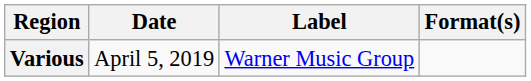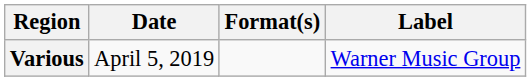 <table class="wikitable plainrowheaders">
 <tr>
 <th scope="col">Region</th>
 <th scope="col">Date</th>
+<th scope="col">Format(s)</th>
 <th scope="col">Label</th>
-<th scope="col">Format(s)</th>
 </tr>
 <tr>
 <th scope="row">Various</th>
 <td>April 5, 2019</td>
+<td></td>
 <td><a href='#'>Warner Music Group</a></td>
-<td></td>
 </tr>
 </table>
